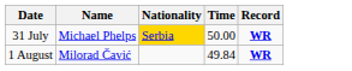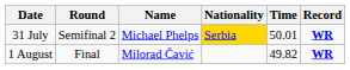 <table class="wikitable" style="text-align:center">
 <tr>
 <th>Date</th>
+<th>Round</th>
 <th>Name</th>
 <th>Nationality</th>
 <th>Time</th>
 <th>Record</th>
 </tr>
 <tr>
 <td>31 July</td>
+<td>Semifinal 2</td>
 <td align="left"><a href='#'>Michael Phelps</a></td>
 <td align="left" style="background: gold;"> <a href='#'>Serbia</a></td>
-<td>50.00</td>
+<td>50.01</td>
 <td><strong><a href='#'>WR</a></strong></td>
 </tr>
 <tr>
 <td>1 August</td>
+<td>Final</td>
 <td align="left"><a href='#'>Milorad Čavić</a></td>
 <td align="left"></td>
-<td>49.84</td>
+<td>49.82</td>
 <td><strong><a href='#'>WR</a></strong></td>
 </tr>
 </table>
